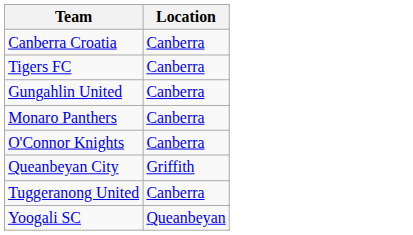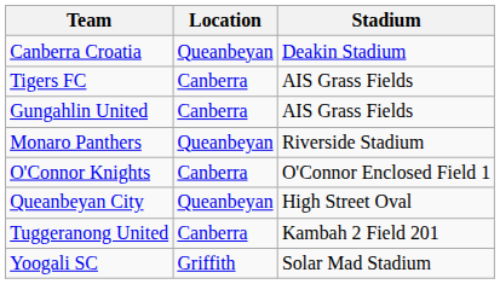 <table class="wikitable sortable">
 <tr>
 <th>Team</th>
 <th>Location</th>
+<th>Stadium</th>
 </tr>
 <tr>
 <td><a href='#'>Canberra Croatia</a></td>
-<td><a href='#'>Canberra</a> </td>
+<td><a href='#'>Queanbeyan</a> </td>
+<td><a href='#'>Deakin Stadium</a></td>
 </tr>
 <tr>
 <td><a href='#'>Tigers FC</a></td>
 <td><a href='#'>Canberra</a></td>
+<td>AIS Grass Fields</td>
 </tr>
 <tr>
 <td><a href='#'>Gungahlin United</a></td>
 <td><a href='#'>Canberra</a> </td>
+<td>AIS Grass Fields</td>
 </tr>
 <tr>
 <td><a href='#'>Monaro Panthers</a></td>
-<td><a href='#'>Canberra</a></td>
+<td><a href='#'>Queanbeyan</a> </td>
+<td>Riverside Stadium</td>
 </tr>
 <tr>
 <td><a href='#'>O'Connor Knights</a></td>
 <td><a href='#'>Canberra</a> </td>
+<td>O'Connor Enclosed Field 1</td>
 </tr>
 <tr>
 <td><a href='#'>Queanbeyan City</a></td>
-<td><a href='#'>Griffith</a> </td>
+<td><a href='#'>Queanbeyan</a> </td>
+<td>High Street Oval</td>
 </tr>
 <tr>
 <td><a href='#'>Tuggeranong United</a></td>
 <td><a href='#'>Canberra</a> </td>
+<td>Kambah 2 Field 201</td>
 </tr>
 <tr>
 <td><a href='#'>Yoogali SC</a></td>
-<td><a href='#'>Queanbeyan</a> </td>
+<td><a href='#'>Griffith</a> </td>
+<td>Solar Mad Stadium</td>
 </tr>
 </table>
